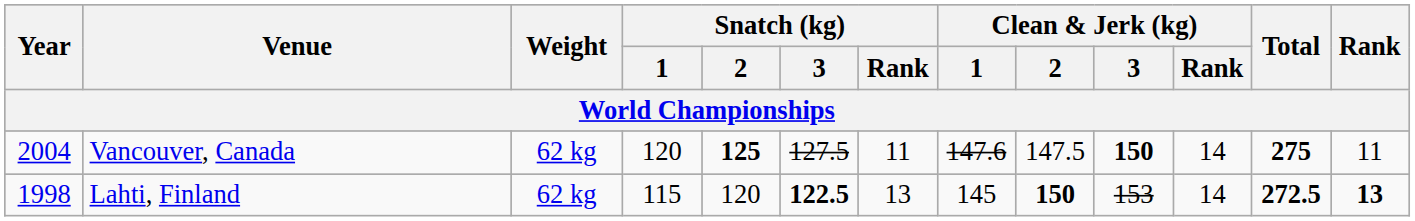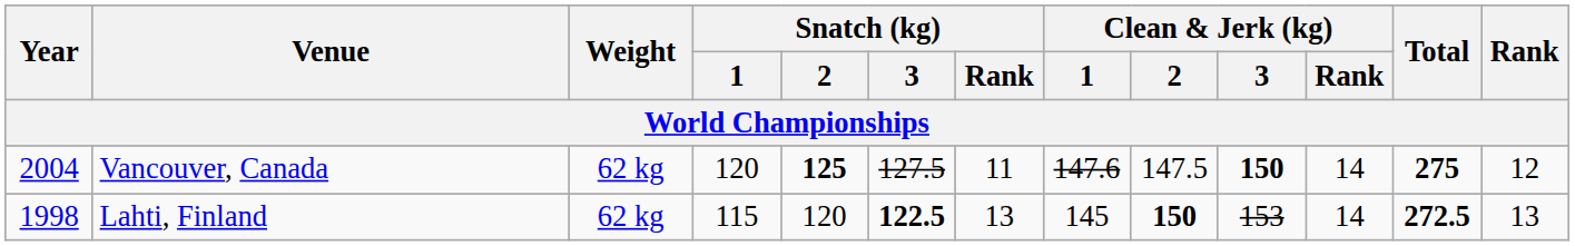 <table class = "wikitable" style="text-align:center;">
 <tr>
 <th rowspan=2 width=40>Year</th>
 <th rowspan=2 width=250>Venue</th>
 <th rowspan=2 width=60>Weight</th>
 <th colspan=4>Snatch (kg)</th>
 <th colspan=4>Clean & Jerk (kg)</th>
 <th rowspan=2 width=40>Total</th>
 <th rowspan=2 width=40>Rank</th>
 </tr>
 <tr>
 <th width=40>1</th>
 <th width=40>2</th>
 <th width=40>3</th>
 <th width=40>Rank</th>
 <th width=40>1</th>
 <th width=40>2</th>
 <th width=40>3</th>
 <th width=40>Rank</th>
 </tr>
 <tr>
 <th colspan=13><a href='#'>World Championships</a></th>
 </tr>
 <tr>
 <td><a href='#'>2004</a></td>
 <td align=left> <a href='#'>Vancouver</a>, <a href='#'>Canada</a></td>
 <td><a href='#'>62 kg</a></td>
 <td>120</td>
 <td><strong>125</strong></td>
 <td><s>127.5</s></td>
 <td>11</td>
 <td><s>147.6</s></td>
 <td>147.5</td>
 <td><strong>150</strong></td>
 <td>14</td>
 <td><strong>275</strong></td>
-<td>11</td>
+<td>12</td>
 </tr>
 <tr>
 <td><a href='#'>1998</a></td>
 <td align=left> <a href='#'>Lahti</a>, <a href='#'>Finland</a></td>
 <td><a href='#'>62 kg</a></td>
 <td>115</td>
 <td>120</td>
 <td><strong>122.5</strong></td>
 <td>13</td>
 <td>145</td>
 <td><strong>150</strong></td>
 <td><s>153</s></td>
 <td>14</td>
 <td><strong>272.5</strong></td>
-<td><strong>13</strong></td>
+<td>13</td>
 </tr>
 </table>
